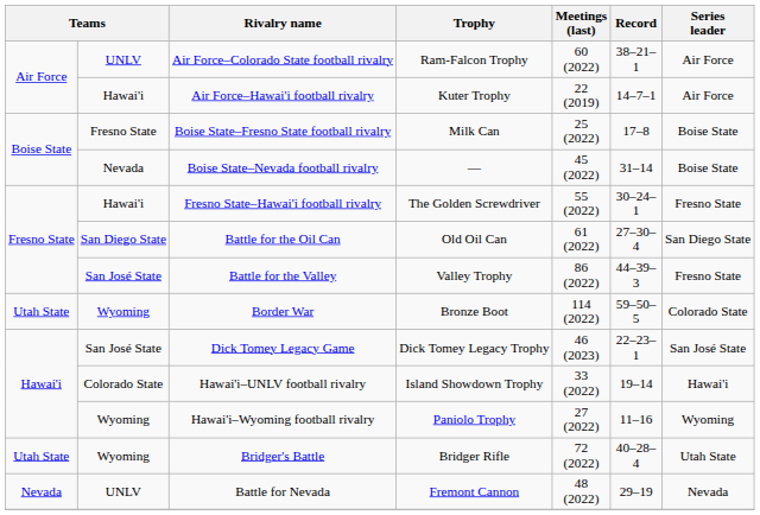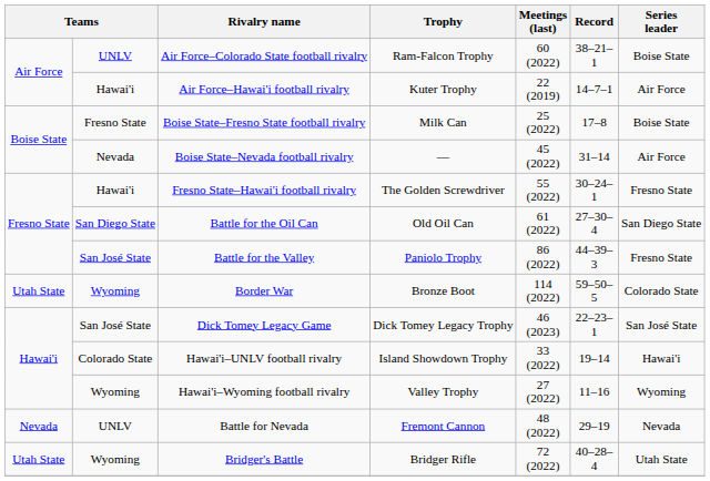 <table class="wikitable sortable" style="text-align:center">
 <tr>
 <th colspan=2>Teams</th>
 <th>Rivalry name</th>
 <th>Trophy</th>
 <th>Meetings<br>(last)</th>
 <th width=55>Record</th>
 <th>Series<br>leader</th>
 </tr>
 <tr>
 <td rowspan=2><a href='#'>Air Force</a></td>
 <td><a href='#'>UNLV</a></td>
 <td><a href='#'>Air Force–Colorado State football rivalry</a></td>
 <td>Ram-Falcon Trophy</td>
 <td>60<br>(2022)</td>
 <td>38–21–1</td>
-<td>Air Force</td>
+<td>Boise State</td>
 </tr>
 <tr>
 <td>Hawai'i</td>
 <td><a href='#'>Air Force–Hawai'i football rivalry</a></td>
 <td>Kuter Trophy</td>
 <td>22<br>(2019)</td>
 <td>14–7–1</td>
 <td>Air Force</td>
 </tr>
 <tr>
 <td rowspan=2><a href='#'>Boise State</a></td>
 <td>Fresno State</td>
 <td><a href='#'>Boise State–Fresno State football rivalry</a></td>
 <td>Milk Can</td>
 <td>25<br>(2022)</td>
 <td>17–8</td>
 <td>Boise State</td>
 </tr>
 <tr>
 <td>Nevada</td>
 <td><a href='#'>Boise State–Nevada football rivalry</a></td>
 <td>—</td>
 <td>45<br>(2022)</td>
 <td>31–14</td>
-<td>Boise State</td>
+<td>Air Force</td>
 </tr>
 <tr>
 <td rowspan=3><a href='#'>Fresno State</a></td>
 <td>Hawai'i</td>
 <td><a href='#'>Fresno State–Hawai'i football rivalry</a></td>
 <td>The Golden Screwdriver</td>
 <td>55<br>(2022)</td>
 <td>30–24–1</td>
 <td>Fresno State</td>
 </tr>
 <tr>
 <td><a href='#'>San Diego State</a></td>
 <td><a href='#'>Battle for the Oil Can</a></td>
 <td>Old Oil Can</td>
 <td>61<br>(2022)</td>
 <td>27–30–4</td>
 <td>San Diego State</td>
 </tr>
 <tr>
 <td><a href='#'>San José State</a></td>
 <td><a href='#'>Battle for the Valley</a></td>
-<td>Valley Trophy</td>
+<td><a href='#'>Paniolo Trophy</a></td>
 <td>86<br>(2022)</td>
 <td>44–39–3</td>
 <td>Fresno State</td>
 </tr>
 <tr>
 <td><a href='#'>Utah State</a></td>
 <td><a href='#'>Wyoming</a></td>
 <td><a href='#'>Border War</a></td>
 <td>Bronze Boot</td>
 <td>114<br>(2022)</td>
 <td>59–50–5</td>
 <td>Colorado State</td>
 </tr>
 <tr>
 <td rowspan="3"><a href='#'>Hawai'i</a></td>
 <td>San José State</td>
 <td><a href='#'>Dick Tomey Legacy Game</a></td>
 <td>Dick Tomey Legacy Trophy</td>
 <td>46<br>(2023)</td>
 <td>22–23–1</td>
 <td>San José State</td>
 </tr>
 <tr>
 <td>Colorado State</td>
 <td>Hawai'i–UNLV football rivalry</td>
 <td>Island Showdown Trophy</td>
 <td>33<br>(2022)</td>
 <td>19–14</td>
 <td>Hawai'i</td>
 </tr>
 <tr>
 <td>Wyoming</td>
 <td>Hawai'i–Wyoming football rivalry</td>
-<td><a href='#'>Paniolo Trophy</a></td>
+<td>Valley Trophy</td>
 <td>27<br>(2022)</td>
 <td>11–16</td>
 <td>Wyoming</td>
+</tr>
+<tr>
+<td rowspan=1><a href='#'>Nevada</a></td>
+<td>UNLV</td>
+<td>Battle for Nevada</td>
+<td><a href='#'>Fremont Cannon</a></td>
+<td>48<br>(2022)</td>
+<td>29–19</td>
+<td>Nevada</td>
 </tr>
 <tr>
 <td><a href='#'>Utah State</a></td>
 <td>Wyoming</td>
 <td><a href='#'>Bridger's Battle</a></td>
 <td>Bridger Rifle</td>
 <td>72<br>(2022)</td>
 <td>40–28–4</td>
 <td>Utah State</td>
 </tr>
 <tr>
-<td rowspan=1><a href='#'>Nevada</a></td>
-<td>UNLV</td>
-<td>Battle for Nevada</td>
-<td><a href='#'>Fremont Cannon</a></td>
-<td>48<br>(2022)</td>
-<td>29–19</td>
-<td>Nevada</td>
-</tr>
-<tr>
 </tr>
 </table>
